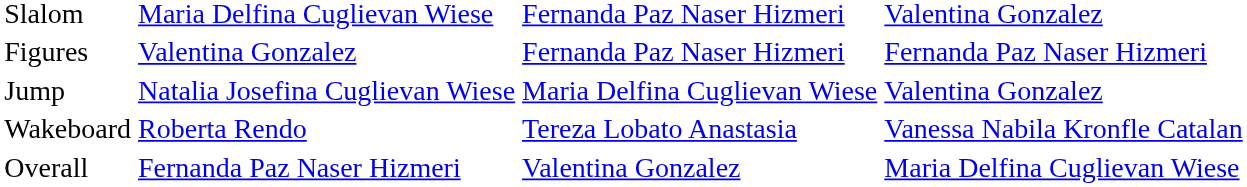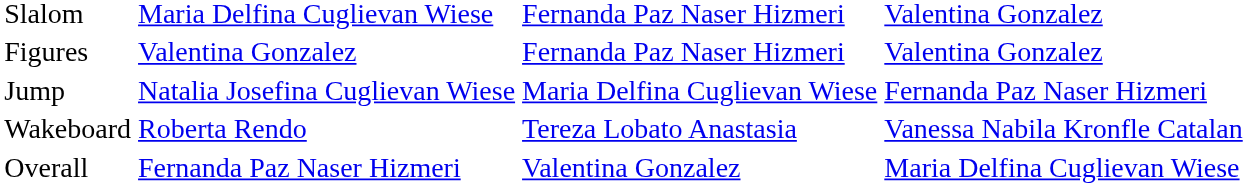 <table>
 <tr>
 <td>Slalom <br></td>
 <td><a href='#'>Maria Delfina Cuglievan Wiese</a><br><em></em></td>
 <td><a href='#'>Fernanda Paz Naser Hizmeri</a><br><em></em></td>
 <td><a href='#'>Valentina Gonzalez</a><br><em></em></td>
 </tr>
 <tr>
 <td>Figures <br></td>
 <td><a href='#'>Valentina Gonzalez</a><br><em></em></td>
 <td><a href='#'>Fernanda Paz Naser Hizmeri</a><br><em></em></td>
-<td><a href='#'>Fernanda Paz Naser Hizmeri</a><br><em></em></td>
+<td><a href='#'>Valentina Gonzalez</a><br><em></em></td>
 </tr>
 <tr>
 <td>Jump <br></td>
 <td><a href='#'>Natalia Josefina Cuglievan Wiese</a><br><em></em></td>
 <td><a href='#'>Maria Delfina Cuglievan Wiese</a><br><em></em></td>
-<td><a href='#'>Valentina Gonzalez</a><br><em></em></td>
+<td><a href='#'>Fernanda Paz Naser Hizmeri</a><br><em></em></td>
 </tr>
 <tr>
 <td>Wakeboard <br></td>
 <td><a href='#'>Roberta Rendo</a><br><em></em></td>
 <td><a href='#'>Tereza Lobato Anastasia</a><br><em></em></td>
 <td><a href='#'>Vanessa Nabila Kronfle Catalan</a><br><em></em></td>
 </tr>
 <tr>
 <td>Overall <br></td>
 <td><a href='#'>Fernanda Paz Naser Hizmeri</a><br><em></em></td>
 <td><a href='#'>Valentina Gonzalez</a><br><em></em></td>
 <td><a href='#'>Maria Delfina Cuglievan Wiese</a><br><em></em></td>
 </tr>
 </table>
